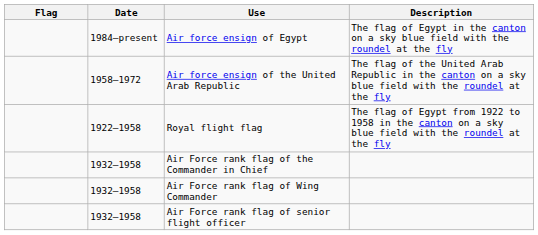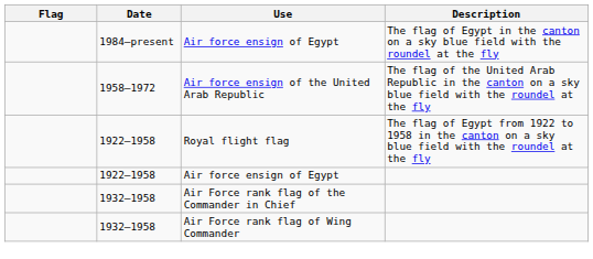 <table class="wikitable">
 <tr>
 <th style="width:110px;">Flag</th>
 <th style="width:100px;">Date</th>
 <th style="width:250px;">Use</th>
 <th style="width:250px;">Description</th>
 </tr>
 <tr>
 <td></td>
 <td>1984–present</td>
 <td><a href='#'>Air force ensign</a> of Egypt</td>
 <td>The flag of Egypt in the <a href='#'>canton</a> on a sky blue field with the <a href='#'>roundel</a> at the <a href='#'>fly</a></td>
 </tr>
 <tr>
 <td></td>
 <td>1958–1972</td>
 <td><a href='#'>Air force ensign</a> of the United Arab Republic</td>
 <td>The flag of the United Arab Republic in the <a href='#'>canton</a> on a sky blue field with the <a href='#'>roundel</a> at the <a href='#'>fly</a></td>
 </tr>
 <tr>
 <td></td>
 <td>1922–1958</td>
 <td>Royal flight flag</td>
 <td>The flag of Egypt from 1922 to 1958 in the <a href='#'>canton</a> on a sky blue field with the <a href='#'>roundel</a> at the <a href='#'>fly</a></td>
 </tr>
 <tr>
 <td></td>
+<td>1922–1958</td>
+<td>Air force ensign of Egypt</td>
+<td></td>
+</tr>
+<tr>
+<td></td>
 <td>1932–1958</td>
 <td>Air Force rank flag of the Commander in Chief</td>
 <td></td>
 </tr>
 <tr>
 <td></td>
 <td>1932–1958</td>
 <td>Air Force rank flag of Wing Commander</td>
 <td></td>
 </tr>
-<tr>
-<td></td>
-<td>1932–1958</td>
-<td>Air Force rank flag of senior flight officer</td>
-<td></td>
-</tr>
 </table>
